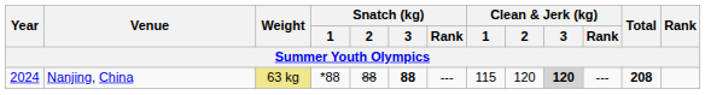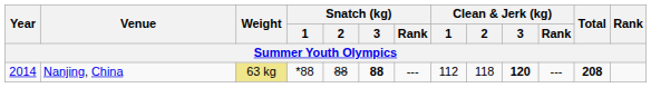 <table class = "wikitable" style="text-align:center;">
 <tr>
 <th rowspan=2 width=40>Year</th>
 <th rowspan=2 width=250>Venue</th>
 <th rowspan=2 width=60>Weight</th>
 <th colspan=4>Snatch (kg)</th>
 <th colspan=4>Clean & Jerk (kg)</th>
 <th rowspan=2 width=40>Total</th>
 <th rowspan=2 width=40>Rank</th>
 </tr>
 <tr>
 <th width=40>1</th>
 <th width=40>2</th>
 <th width=40>3</th>
 <th width=40>Rank</th>
 <th width=40>1</th>
 <th width=40>2</th>
 <th width=40>3</th>
 <th width=40>Rank</th>
 </tr>
 <tr>
 <th colspan=13><a href='#'>Summer Youth Olympics</a></th>
 </tr>
 <tr>
-<td><a href='#'>2024</a></td>
+<td><a href='#'>2014</a></td>
 <td align=left> <a href='#'>Nanjing</a>, <a href='#'>China</a></td>
 <td style="background: khaki;">63 kg</td>
 <td>*88</td>
 <td><s>88</s></td>
 <td><strong>88</strong></td>
 <td>---</td>
-<td>115</td>
-<td>120</td>
-<td style="background: lightgrey;"><strong>120</strong></td>
+<td>112</td>
+<td>118</td>
+<td><strong>120</strong></td>
 <td>---</td>
 <td><strong>208</strong></td>
 <td></td>
 </tr>
 </table>
